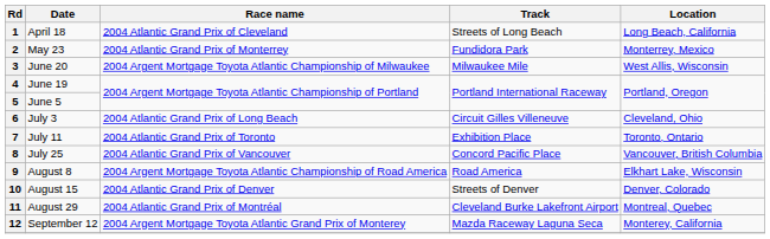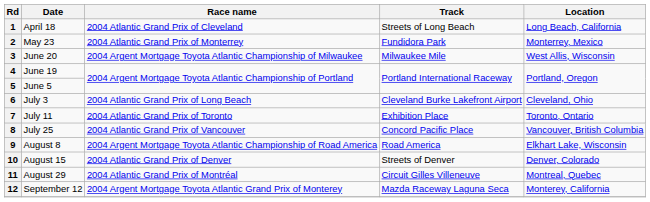 <table class="wikitable" style="font-size: 85%;">
 <tr>
 <th>Rd</th>
 <th>Date</th>
 <th>Race name</th>
 <th>Track</th>
 <th>Location</th>
 </tr>
 <tr>
 <th>1</th>
 <td>April 18</td>
 <td> <a href='#'>2004 Atlantic Grand Prix of Cleveland</a></td>
 <td>Streets of Long Beach</td>
 <td><a href='#'>Long Beach, California</a></td>
 </tr>
 <tr>
 <th>2</th>
 <td>May 23</td>
 <td> <a href='#'>2004 Atlantic Grand Prix of Monterrey</a></td>
 <td><a href='#'>Fundidora Park</a></td>
 <td><a href='#'>Monterrey, Mexico</a></td>
 </tr>
 <tr>
 <th>3</th>
 <td>June 20</td>
 <td> <a href='#'>2004 Argent Mortgage Toyota Atlantic Championship of Milwaukee</a></td>
 <td><a href='#'>Milwaukee Mile</a></td>
 <td><a href='#'>West Allis, Wisconsin</a></td>
 </tr>
 <tr>
 <th>4</th>
 <td>June 19</td>
 <td rowspan="2"> <a href='#'>2004 Argent Mortgage Toyota Atlantic Championship of Portland</a></td>
 <td rowspan="2"><a href='#'>Portland International Raceway</a></td>
 <td rowspan="2"><a href='#'>Portland, Oregon</a></td>
 </tr>
 <tr>
 <th>5</th>
 <td>June 5</td>
 </tr>
 <tr>
 <th>6</th>
 <td>July 3</td>
 <td> <a href='#'>2004 Atlantic Grand Prix of Long Beach</a></td>
-<td><a href='#'>Circuit Gilles Villeneuve</a></td>
+<td><a href='#'>Cleveland Burke Lakefront Airport</a></td>
 <td><a href='#'>Cleveland, Ohio</a></td>
 </tr>
 <tr>
 <th>7</th>
 <td>July 11</td>
 <td> <a href='#'>2004 Atlantic Grand Prix of Toronto</a></td>
 <td><a href='#'>Exhibition Place</a></td>
 <td><a href='#'>Toronto, Ontario</a></td>
 </tr>
 <tr>
 <th>8</th>
 <td>July 25</td>
 <td> <a href='#'>2004 Atlantic Grand Prix of Vancouver</a></td>
 <td><a href='#'>Concord Pacific Place</a></td>
 <td><a href='#'>Vancouver, British Columbia</a></td>
 </tr>
 <tr>
 <th>9</th>
 <td>August 8</td>
 <td> <a href='#'>2004 Argent Mortgage Toyota Atlantic Championship of Road America</a></td>
 <td><a href='#'>Road America</a></td>
 <td><a href='#'>Elkhart Lake, Wisconsin</a></td>
 </tr>
 <tr>
 <th>10</th>
 <td>August 15</td>
 <td> <a href='#'>2004 Atlantic Grand Prix of Denver</a></td>
 <td>Streets of Denver</td>
 <td><a href='#'>Denver, Colorado</a></td>
 </tr>
 <tr>
 <th>11</th>
 <td>August 29</td>
 <td> <a href='#'>2004 Atlantic Grand Prix of Montréal</a></td>
-<td><a href='#'>Cleveland Burke Lakefront Airport</a></td>
+<td><a href='#'>Circuit Gilles Villeneuve</a></td>
 <td><a href='#'>Montreal, Quebec</a></td>
 </tr>
 <tr>
 <th>12</th>
 <td>September 12</td>
 <td> <a href='#'>2004 Argent Mortgage Toyota Atlantic Grand Prix of Monterey</a></td>
 <td><a href='#'>Mazda Raceway Laguna Seca</a></td>
 <td><a href='#'>Monterey, California</a></td>
 </tr>
 <tr>
 </tr>
 </table>
